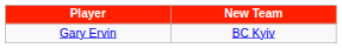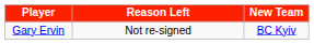 <table class="wikitable sortable sortable" style="width:50%">
 <tr>
 <th style="background:#ff2000; color:#fff; width:150px;">Player</th>
+<th style="background:#ff2000; color:#fff; width:500px;">Reason Left</th>
 <th style="background:#ff2000; color:#fff; width:150px;">New Team</th>
 </tr>
 <tr style="text-align: center">
 <td><a href='#'>Gary Ervin</a></td>
+<td>Not re-signed</td>
 <td><a href='#'>BC Kyiv</a></td>
 </tr>
 </table>
